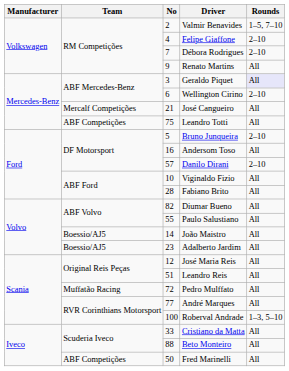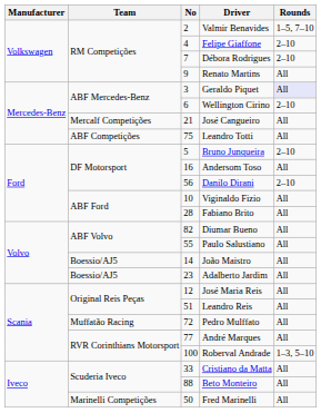 <table class="wikitable" style="font-size: 85%">
 <tr>
 <th>Manufacturer</th>
 <th>Team</th>
 <th>No</th>
 <th>Driver</th>
 <th>Rounds</th>
 </tr>
 <tr>
 <td rowspan=4><a href='#'>Volkswagen</a></td>
 <td rowspan=4>RM Competições</td>
 <td>2</td>
 <td>Valmir Benavides</td>
 <td>1–5, 7–10</td>
 </tr>
 <tr>
 <td>4</td>
 <td><a href='#'>Felipe Giaffone</a></td>
 <td>2–10</td>
 </tr>
 <tr>
 <td>7</td>
 <td>Débora Rodrigues</td>
 <td>2–10</td>
 </tr>
 <tr>
 <td>9</td>
 <td>Renato Martins</td>
 <td>All</td>
 </tr>
 <tr>
 <td rowspan=4><a href='#'>Mercedes-Benz</a></td>
 <td rowspan=2>ABF Mercedes-Benz</td>
 <td>3</td>
 <td>Geraldo Piquet</td>
 <td style="background: lavender;">All</td>
 </tr>
 <tr>
 <td>6</td>
 <td>Wellington Cirino</td>
 <td>2–10</td>
 </tr>
 <tr>
 <td>Mercalf Competições</td>
 <td>21</td>
 <td>José Cangueiro</td>
 <td>All</td>
 </tr>
 <tr>
 <td>ABF Competições</td>
 <td>75</td>
 <td>Leandro Totti</td>
 <td>All</td>
 </tr>
 <tr>
 <td rowspan=5><a href='#'>Ford</a></td>
 <td rowspan=3>DF Motorsport</td>
 <td>5</td>
 <td><a href='#'>Bruno Junqueira</a></td>
 <td>2–10</td>
 </tr>
 <tr>
 <td>16</td>
 <td>Andersom Toso</td>
 <td>All</td>
 </tr>
 <tr>
-<td>57</td>
+<td>56</td>
 <td><a href='#'>Danilo Dirani</a></td>
 <td>2–10</td>
 </tr>
 <tr>
 <td rowspan=2>ABF Ford</td>
 <td>10</td>
 <td>Viginaldo Fizio</td>
 <td>All</td>
 </tr>
 <tr>
 <td>28</td>
 <td>Fabiano Brito</td>
 <td>All</td>
 </tr>
 <tr>
 <td rowspan=4><a href='#'>Volvo</a></td>
 <td rowspan=2>ABF Volvo</td>
 <td>82</td>
 <td>Diumar Bueno</td>
 <td>All</td>
 </tr>
 <tr>
 <td>55</td>
 <td>Paulo Salustiano</td>
 <td>All</td>
 </tr>
 <tr>
 <td>Boessio/AJ5</td>
 <td>14</td>
 <td>João Maistro</td>
 <td>All</td>
 </tr>
 <tr>
 <td>Boessio/AJ5</td>
 <td>23</td>
 <td>Adalberto Jardim</td>
 <td>All</td>
 </tr>
 <tr>
 <td rowspan=5><a href='#'>Scania</a></td>
 <td rowspan=2>Original Reis Peças</td>
 <td>12</td>
 <td>José Maria Reis</td>
 <td>All</td>
 </tr>
 <tr>
 <td>51</td>
 <td>Leandro Reis</td>
 <td>All</td>
 </tr>
 <tr>
 <td>Muffatão Racing</td>
 <td>72</td>
 <td>Pedro Mulffato</td>
 <td>All</td>
 </tr>
 <tr>
 <td rowspan=2>RVR Corinthians Motorsport</td>
 <td>77</td>
 <td>André Marques</td>
 <td>All</td>
 </tr>
 <tr>
 <td>100</td>
 <td>Roberval Andrade</td>
 <td>1–3, 5–10</td>
 </tr>
 <tr>
 <td rowspan=3><a href='#'>Iveco</a></td>
 <td rowspan=2>Scuderia Iveco</td>
 <td>33</td>
 <td><a href='#'>Cristiano da Matta</a></td>
 <td>All</td>
 </tr>
 <tr>
 <td>88</td>
 <td><a href='#'>Beto Monteiro</a></td>
 <td>All</td>
 </tr>
 <tr>
-<td>ABF Competições</td>
+<td>Marinelli Competições</td>
 <td>50</td>
 <td>Fred Marinelli</td>
 <td>All</td>
 </tr>
 </table>
